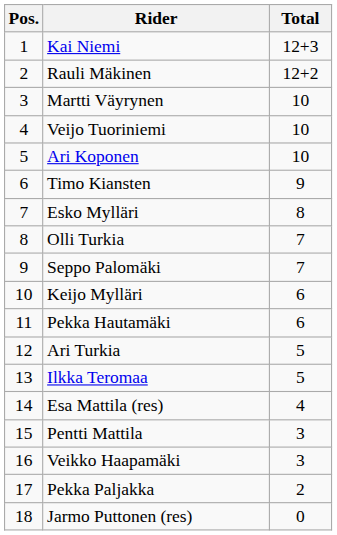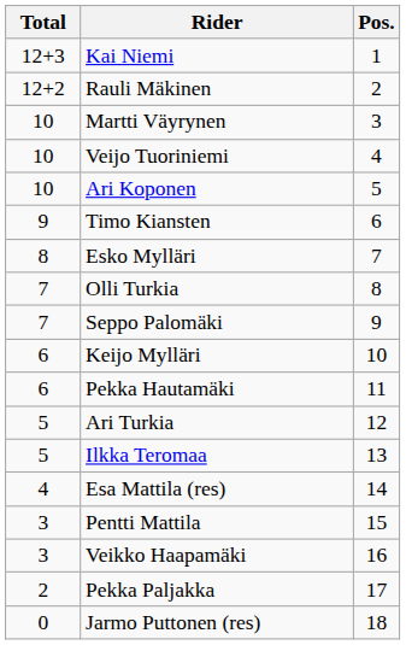 <table class=wikitable>
 <tr>
+<th width=50px>Total</th>
+<th width=200px>Rider</th>
 <th width=25px>Pos.</th>
-<th width=200px>Rider</th>
-<th width=50px>Total</th>
 </tr>
 <tr align=center >
+<td>12+3</td>
+<td align=left><a href='#'>Kai Niemi</a></td>
 <td>1</td>
-<td align=left><a href='#'>Kai Niemi</a></td>
-<td>12+3</td>
 </tr>
 <tr align=center>
+<td>12+2</td>
+<td align=left>Rauli Mäkinen</td>
 <td>2</td>
-<td align=left>Rauli Mäkinen</td>
-<td>12+2</td>
 </tr>
 <tr align=center>
+<td>10</td>
+<td align=left>Martti Väyrynen</td>
 <td>3</td>
-<td align=left>Martti Väyrynen</td>
-<td>10</td>
 </tr>
 <tr align=center>
+<td>10</td>
+<td align=left>Veijo Tuoriniemi</td>
 <td>4</td>
-<td align=left>Veijo Tuoriniemi</td>
-<td>10</td>
 </tr>
 <tr align=center>
+<td>10</td>
+<td align=left><a href='#'>Ari Koponen</a></td>
 <td>5</td>
-<td align=left><a href='#'>Ari Koponen</a></td>
+</tr>
+<tr align=center>
+<td>9</td>
+<td align=left>Timo Kiansten</td>
+<td>6</td>
+</tr>
+<tr align=center>
+<td>8</td>
+<td align=left>Esko Mylläri</td>
+<td>7</td>
+</tr>
+<tr align=center >
+<td>7</td>
+<td align=left>Olli Turkia</td>
+<td>8</td>
+</tr>
+<tr align=center>
+<td>7</td>
+<td align=left>Seppo Palomäki</td>
+<td>9</td>
+</tr>
+<tr align=center>
+<td>6</td>
+<td align=left>Keijo Mylläri</td>
 <td>10</td>
 </tr>
 <tr align=center>
 <td>6</td>
-<td align=left>Timo Kiansten</td>
-<td>9</td>
+<td align=left>Pekka Hautamäki</td>
+<td>11</td>
 </tr>
 <tr align=center>
-<td>7</td>
-<td align=left>Esko Mylläri</td>
-<td>8</td>
+<td>5</td>
+<td align=left>Ari Turkia</td>
+<td>12</td>
 </tr>
 <tr align=center >
-<td>8</td>
-<td align=left>Olli Turkia</td>
-<td>7</td>
+<td>5</td>
+<td align=left><a href='#'>Ilkka Teromaa</a></td>
+<td>13</td>
 </tr>
 <tr align=center>
-<td>9</td>
-<td align=left>Seppo Palomäki</td>
-<td>7</td>
+<td>4</td>
+<td align=left>Esa Mattila (res)</td>
+<td>14</td>
 </tr>
 <tr align=center>
-<td>10</td>
-<td align=left>Keijo Mylläri</td>
-<td>6</td>
+<td>3</td>
+<td align=left>Pentti Mattila</td>
+<td>15</td>
 </tr>
 <tr align=center>
-<td>11</td>
-<td align=left>Pekka Hautamäki</td>
-<td>6</td>
+<td>3</td>
+<td align=left>Veikko Haapamäki</td>
+<td>16</td>
 </tr>
 <tr align=center>
-<td>12</td>
-<td align=left>Ari Turkia</td>
-<td>5</td>
-</tr>
-<tr align=center >
-<td>13</td>
-<td align=left><a href='#'>Ilkka Teromaa</a></td>
-<td>5</td>
+<td>2</td>
+<td align=left>Pekka Paljakka</td>
+<td>17</td>
 </tr>
 <tr align=center>
-<td>14</td>
-<td align=left>Esa Mattila (res)</td>
-<td>4</td>
-</tr>
-<tr align=center>
-<td>15</td>
-<td align=left>Pentti Mattila</td>
-<td>3</td>
-</tr>
-<tr align=center>
-<td>16</td>
-<td align=left>Veikko Haapamäki</td>
-<td>3</td>
-</tr>
-<tr align=center>
-<td>17</td>
-<td align=left>Pekka Paljakka</td>
-<td>2</td>
-</tr>
-<tr align=center>
+<td>0</td>
+<td align=left>Jarmo Puttonen (res)</td>
 <td>18</td>
-<td align=left>Jarmo Puttonen (res)</td>
-<td>0</td>
 </tr>
 </table>
